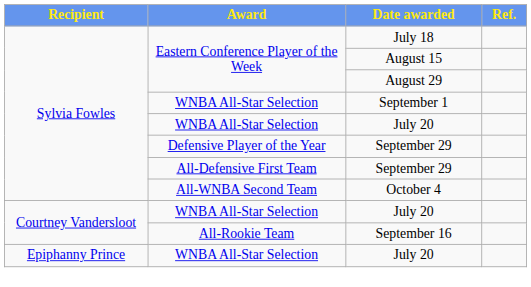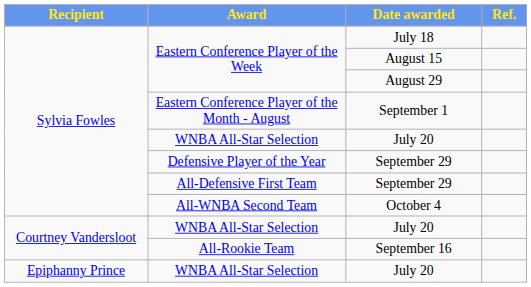 <table class="wikitable sortable sortable" style="text-align: center">
 <tr>
 <th style="background:#6495ED; color:#FDE910;"; width="5%">Recipient</th>
 <th style="background:#6495ED; color:#FDE910;"; width="9%">Award</th>
 <th style="background:#6495ED; color:#FDE910;"; width="5%">Date awarded</th>
 <th style="background:#6495ED; color:#FDE910;"; width="1%" class="unsortable">Ref.</th>
 </tr>
 <tr>
 <td rowspan=8><a href='#'>Sylvia Fowles</a></td>
 <td rowspan=3><a href='#'>Eastern Conference Player of the Week</a></td>
 <td>July 18</td>
 <td></td>
 </tr>
 <tr>
 <td>August 15</td>
 <td></td>
 </tr>
 <tr>
 <td>August 29</td>
 <td></td>
 </tr>
 <tr>
-<td><a href='#'>WNBA All-Star Selection</a></td>
+<td><a href='#'>Eastern Conference Player of the Month - August</a></td>
 <td>September 1</td>
 <td></td>
 </tr>
 <tr>
 <td><a href='#'>WNBA All-Star Selection</a></td>
 <td>July 20</td>
 <td></td>
 </tr>
 <tr>
 <td><a href='#'>Defensive Player of the Year</a></td>
 <td>September 29</td>
 <td></td>
 </tr>
 <tr>
 <td><a href='#'>All-Defensive First Team</a></td>
 <td>September 29</td>
 <td></td>
 </tr>
 <tr>
 <td><a href='#'>All-WNBA Second Team</a></td>
 <td>October 4</td>
 <td></td>
 </tr>
 <tr>
 <td rowspan=2><a href='#'>Courtney Vandersloot</a></td>
 <td><a href='#'>WNBA All-Star Selection</a></td>
 <td>July 20</td>
 <td></td>
 </tr>
 <tr>
 <td><a href='#'>All-Rookie Team</a></td>
 <td>September 16</td>
 <td></td>
 </tr>
 <tr>
 <td><a href='#'>Epiphanny Prince</a></td>
 <td><a href='#'>WNBA All-Star Selection</a></td>
 <td>July 20</td>
 <td></td>
 </tr>
 </table>
